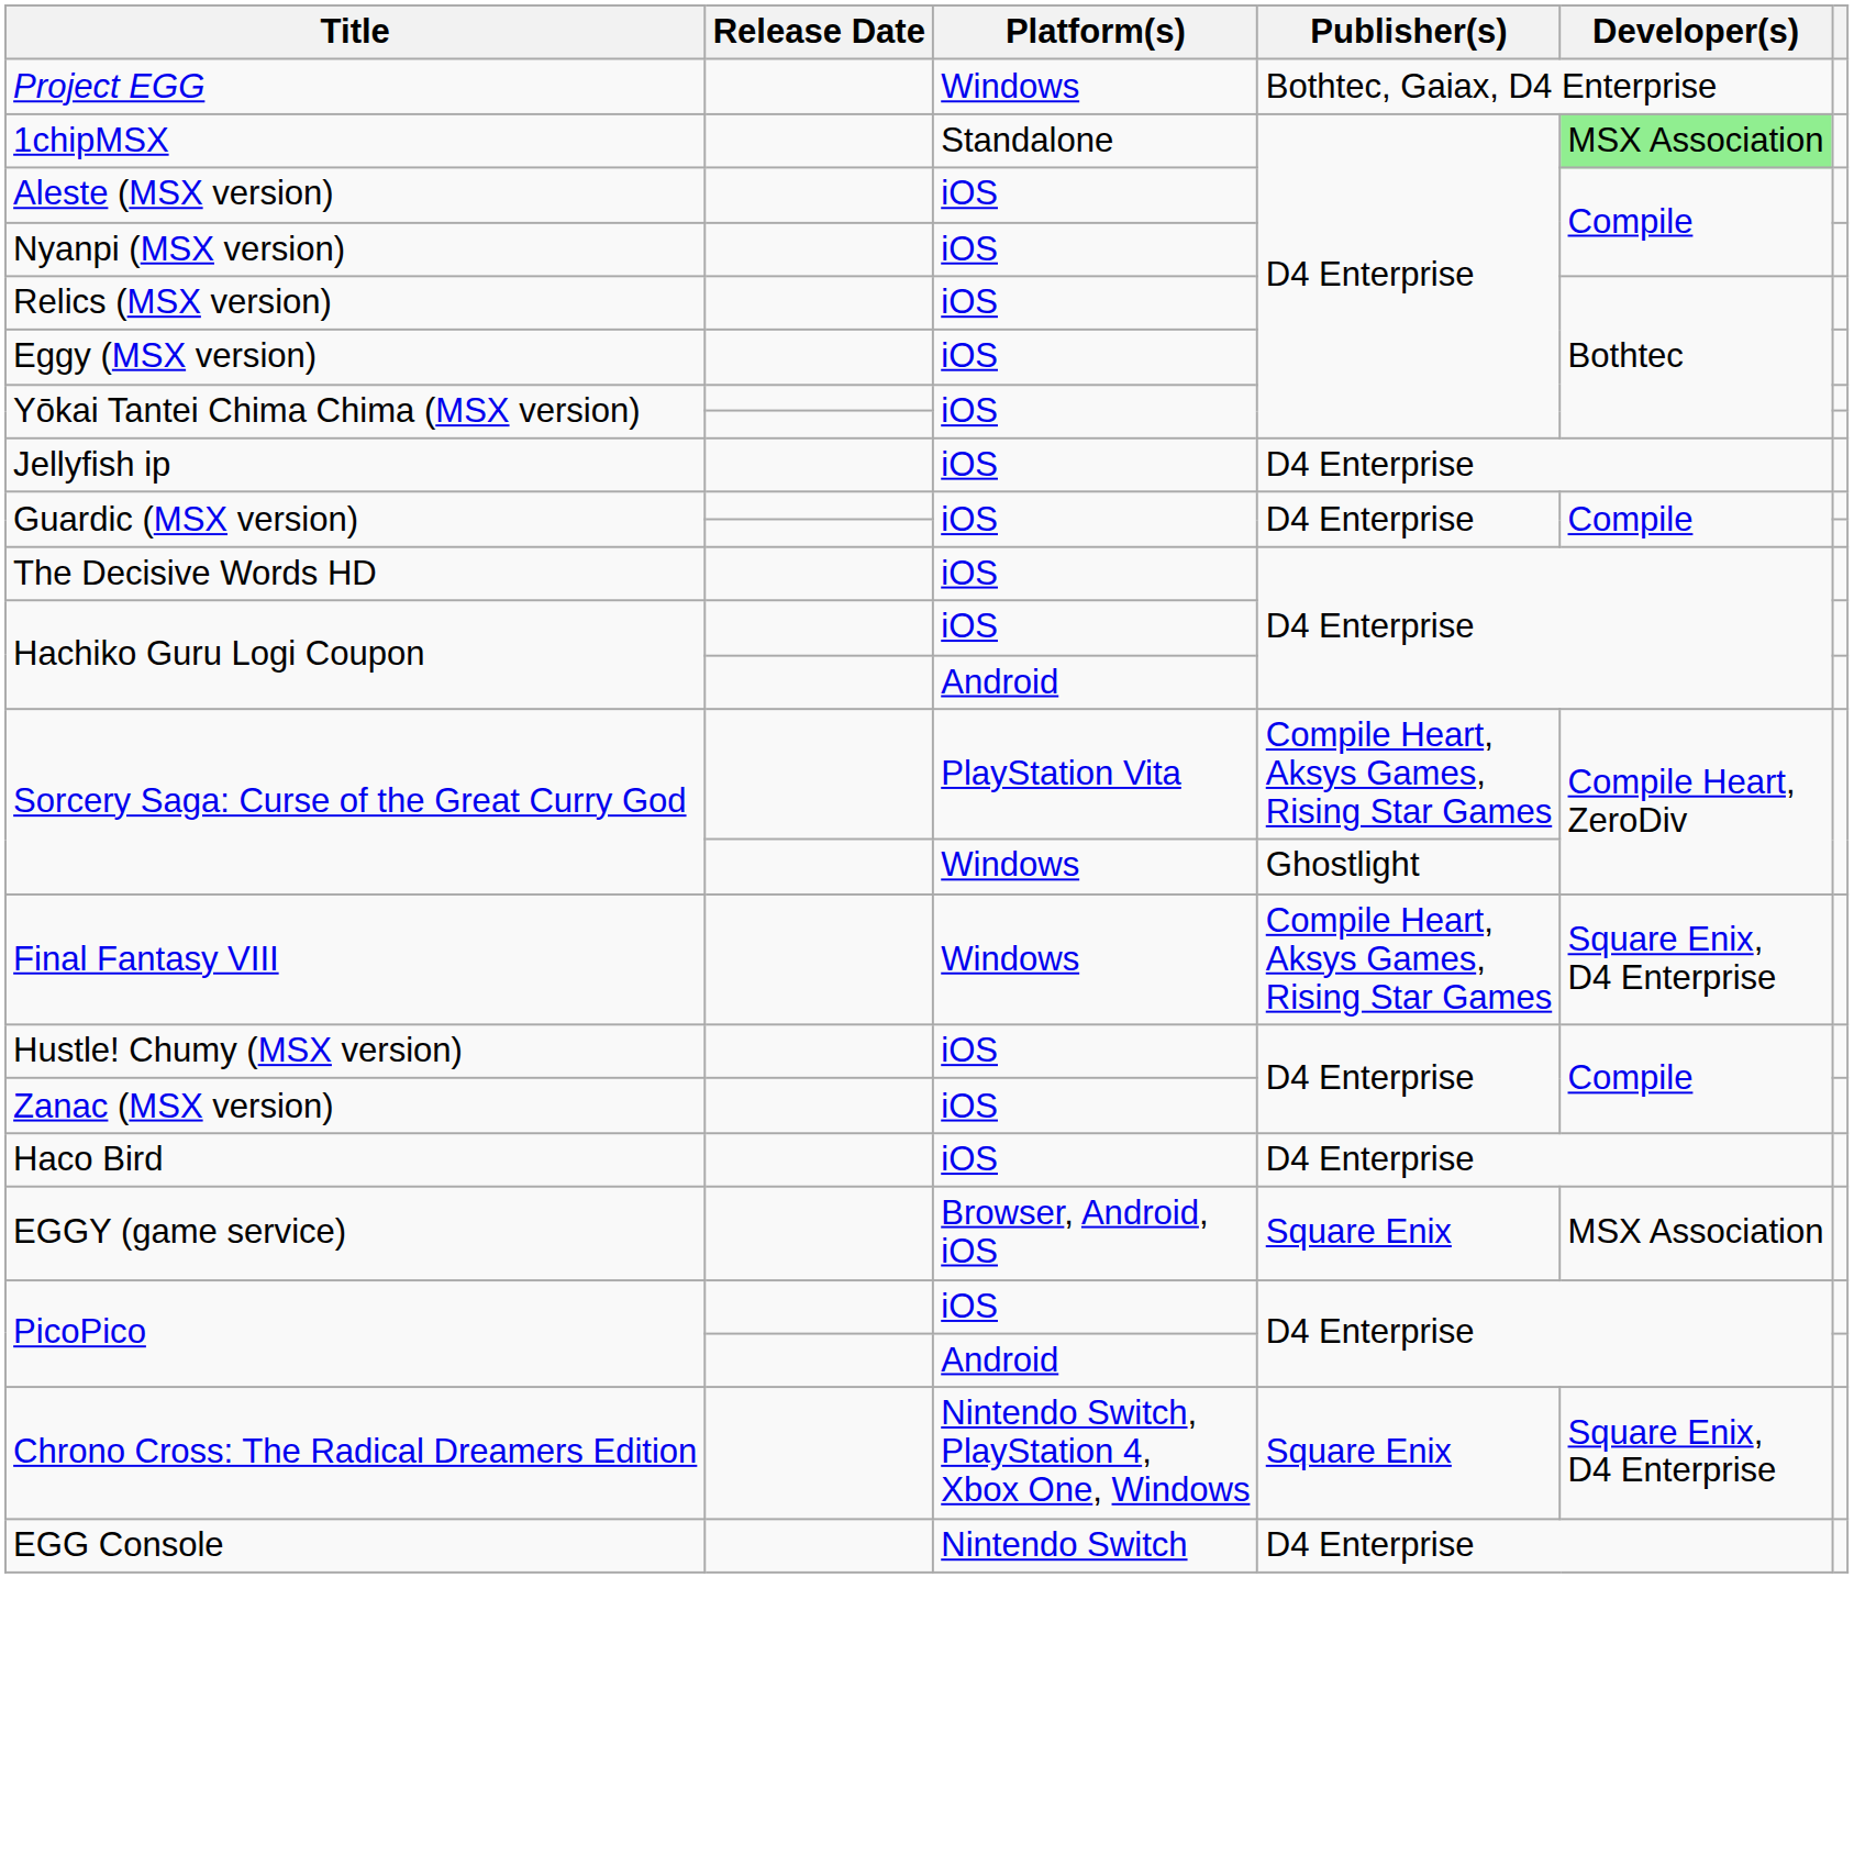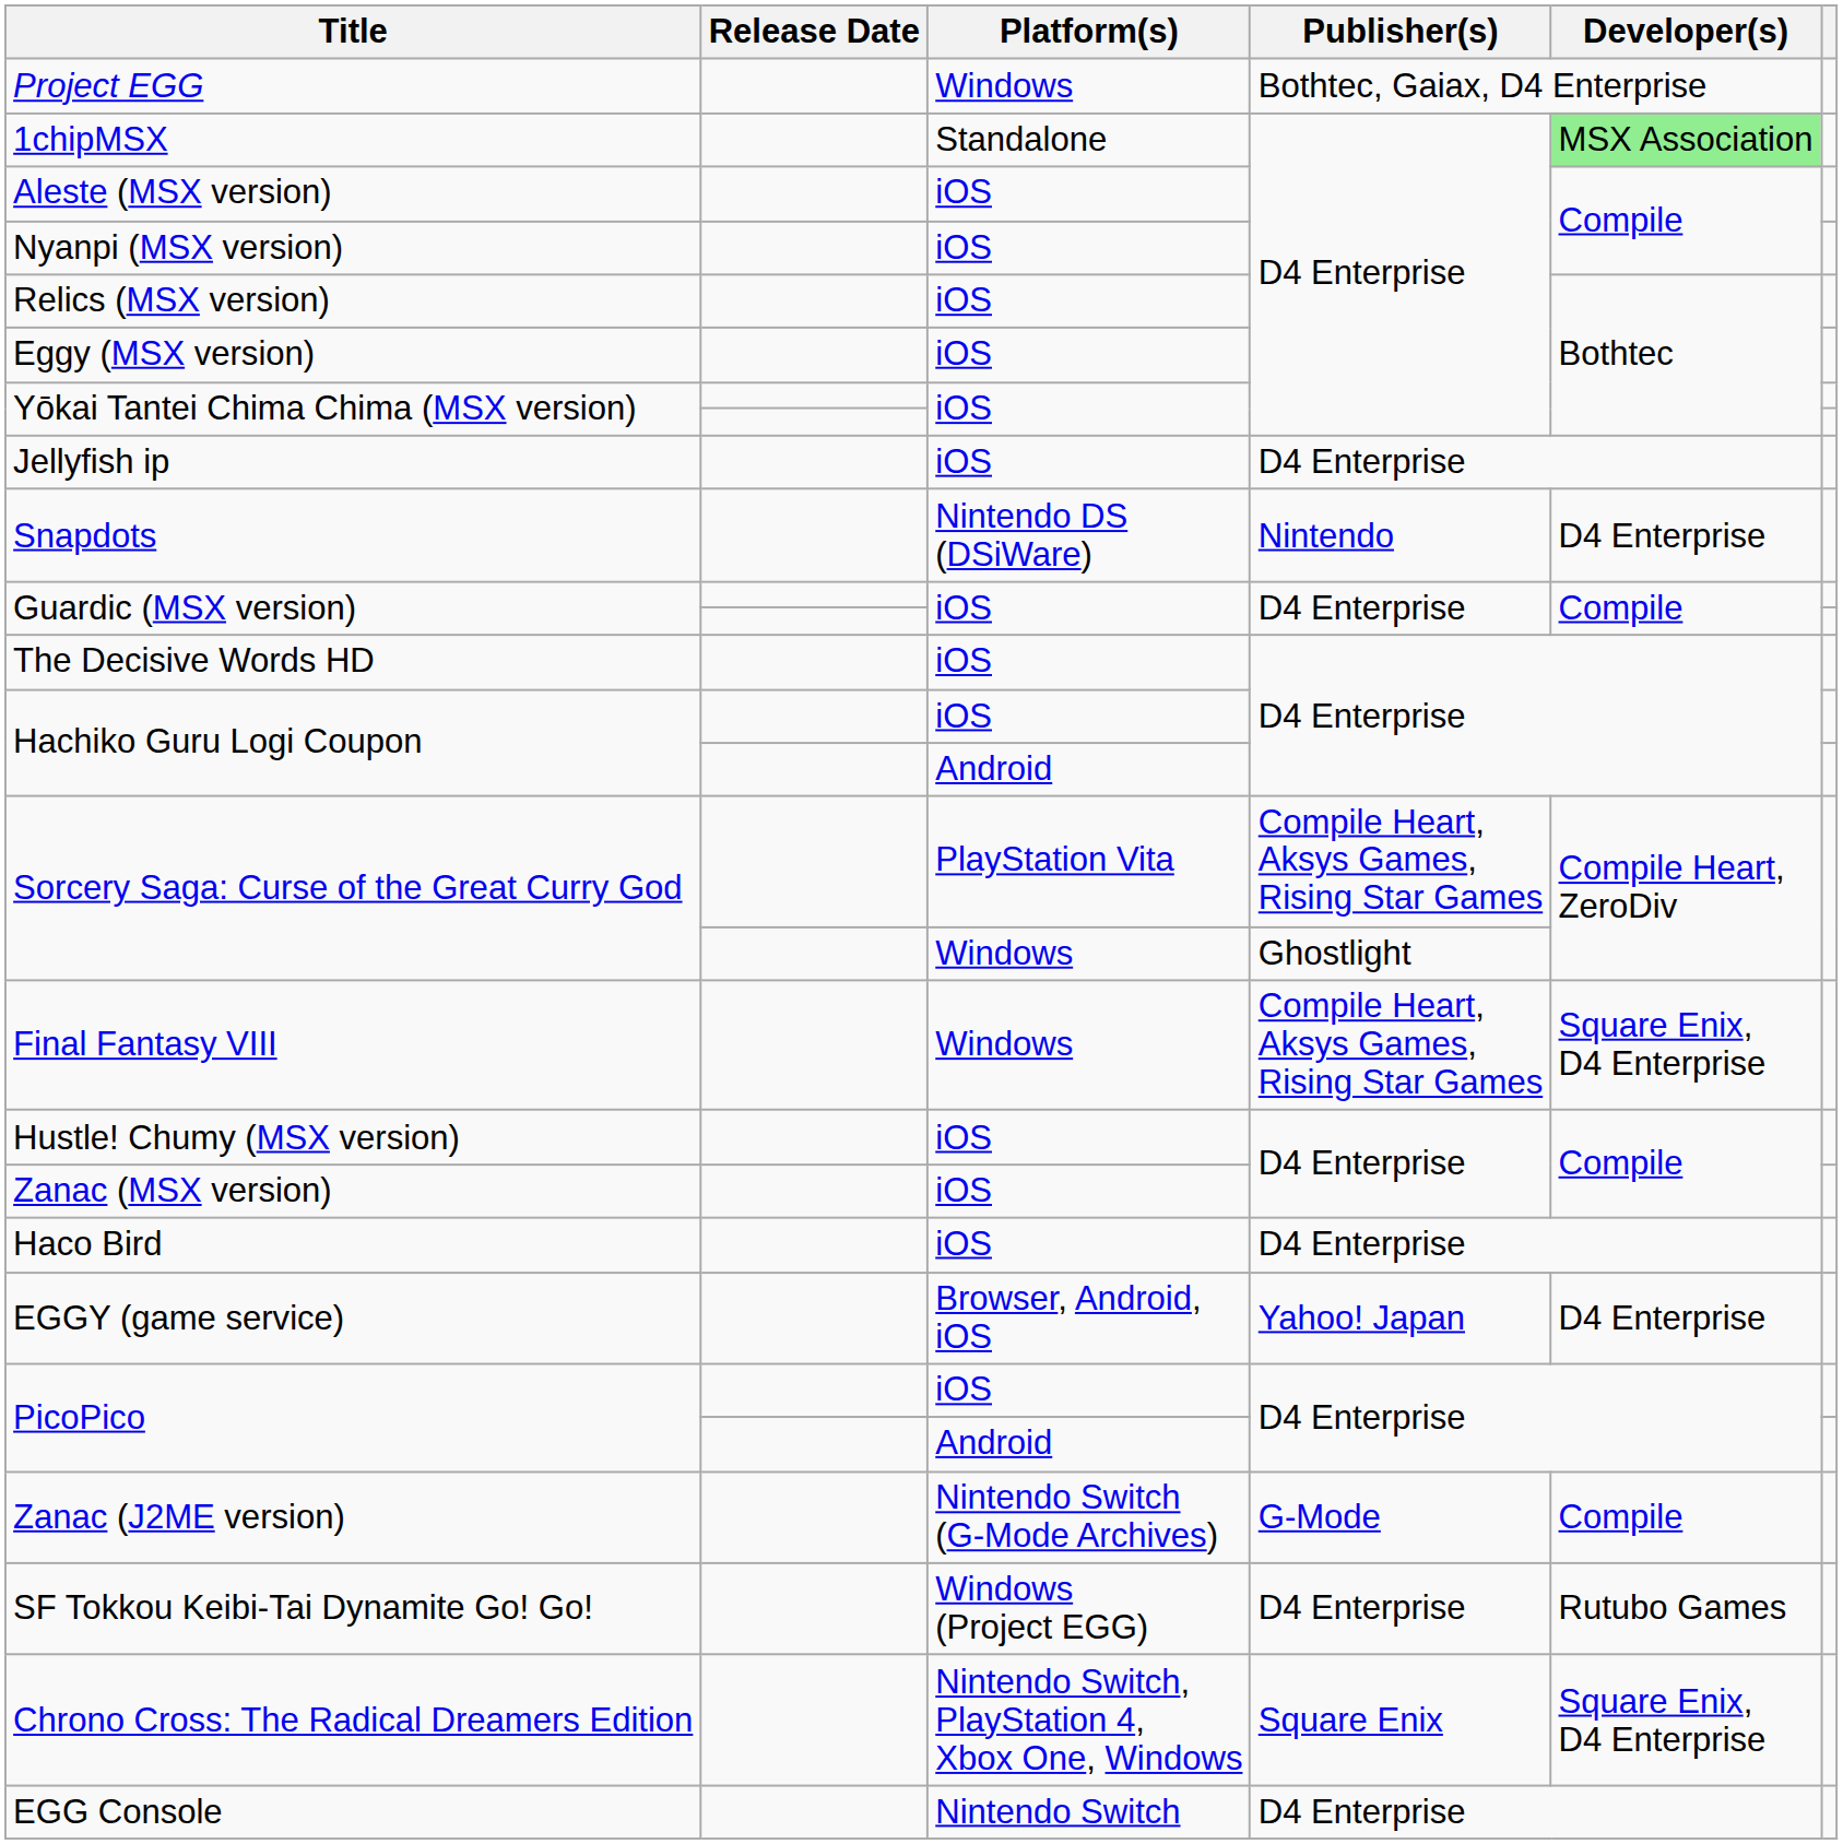 <table class="wikitable sortable mw-collapsible" width="auto">
 <tr>
 <th>Title</th>
 <th>Release Date</th>
 <th>Platform(s)</th>
 <th>Publisher(s)</th>
 <th>Developer(s)</th>
 <th></th>
 </tr>
 <tr>
 <td><em><a href='#'>Project EGG</a></em><em></td>
 <td></td>
 <td><a href='#'>Windows</a></td>
 <td colspan="2">Bothtec, Gaiax, D4 Enterprise</td>
 <td></td>
 </tr>
 <tr>
 <td></em><a href='#'>1chipMSX</a><em></td>
 <td></td>
 <td>Standalone</td>
 <td rowspan="7">D4 Enterprise</td>
 <td style="background: lightgreen;">MSX Association</td>
 <td></td>
 </tr>
 <tr>
 <td></em><a href='#'>Aleste</a><em> </em>(<a href='#'>MSX</a> version)<em></td>
 <td></td>
 <td><a href='#'>iOS</a></td>
 <td rowspan="2"><a href='#'>Compile</a></td>
 <td></td>
 </tr>
 <tr>
 <td></em>Nyanpi (<a href='#'>MSX</a> version)<em></td>
 <td></td>
 <td><a href='#'>iOS</a></td>
 <td></td>
 </tr>
 <tr>
 <td></em>Relics (<a href='#'>MSX</a> version)<em></td>
 <td></td>
 <td><a href='#'>iOS</a></td>
 <td rowspan="4">Bothtec</td>
 <td></td>
 </tr>
 <tr>
 <td></em>Eggy (<a href='#'>MSX</a> version)<em></td>
 <td></td>
 <td><a href='#'>iOS</a></td>
 <td></td>
 </tr>
 <tr>
 <td rowspan="2"></em>Yōkai Tantei Chima Chima (<a href='#'>MSX</a> version)<em></td>
 <td></td>
 <td rowspan="2"><a href='#'>iOS</a></td>
 <td></td>
 </tr>
 <tr>
 <td></td>
 <td></td>
 </tr>
 <tr>
 <td></em>Jellyfish ip<em></td>
 <td></td>
 <td><a href='#'>iOS</a></td>
 <td colspan="2">D4 Enterprise</td>
+<td></td>
+</tr>
+<tr>
+<td></em><a href='#'>Snapdots</a><em></td>
+<td></td>
+<td><a href='#'>Nintendo DS</a><br>(<a href='#'>DSiWare</a>)</td>
+<td><a href='#'>Nintendo</a></td>
+<td>D4 Enterprise</td>
 <td></td>
 </tr>
 <tr>
 <td rowspan="2"></em>Guardic (<a href='#'>MSX</a> version)<em></td>
 <td></td>
 <td rowspan="2"><a href='#'>iOS</a></td>
 <td rowspan="2">D4 Enterprise</td>
 <td rowspan="2"><a href='#'>Compile</a></td>
 <td></td>
 </tr>
 <tr>
 <td></td>
 <td></td>
 </tr>
 <tr>
 <td></em>The Decisive Words HD<em></td>
 <td></td>
 <td><a href='#'>iOS</a></td>
 <td colspan="2" rowspan="3">D4 Enterprise</td>
 <td></td>
 </tr>
 <tr>
 <td rowspan="2"></em>Hachiko Guru Logi Coupon<em></td>
 <td></td>
 <td><a href='#'>iOS</a></td>
 <td></td>
 </tr>
 <tr>
 <td></td>
 <td><a href='#'>Android</a></td>
 <td></td>
 </tr>
 <tr>
 <td rowspan="2"></em><a href='#'>Sorcery Saga: Curse of the Great Curry God</a><em></td>
 <td></td>
 <td><a href='#'>PlayStation Vita</a></td>
 <td><a href='#'>Compile Heart</a>,<br><a href='#'>Aksys Games</a>,<br><a href='#'>Rising Star Games</a></td>
 <td rowspan="2"><a href='#'>Compile Heart</a>,<br>ZeroDiv</td>
 <td rowspan="2"></td>
 </tr>
 <tr>
 <td></td>
 <td><a href='#'>Windows</a></td>
 <td>Ghostlight</td>
 </tr>
 <tr>
 <td></em><a href='#'>Final Fantasy VIII</a><em></td>
 <td></td>
 <td><a href='#'>Windows</a></td>
 <td><a href='#'>Compile Heart</a>,<br><a href='#'>Aksys Games</a>,<br><a href='#'>Rising Star Games</a></td>
 <td><a href='#'>Square Enix</a>,<br>D4 Enterprise</td>
 <td></td>
 </tr>
 <tr>
 <td></em>Hustle! Chumy (<a href='#'>MSX</a> version)<em></td>
 <td></td>
 <td><a href='#'>iOS</a></td>
 <td rowspan="2">D4 Enterprise</td>
 <td rowspan="2"><a href='#'>Compile</a></td>
 <td></td>
 </tr>
 <tr>
 <td></em><a href='#'>Zanac</a><em> </em>(<a href='#'>MSX</a> version)<em></td>
 <td></td>
 <td><a href='#'>iOS</a></td>
 <td></td>
 </tr>
 <tr>
 <td></em>Haco Bird<em></td>
 <td></td>
 <td><a href='#'>iOS</a></td>
 <td colspan="2">D4 Enterprise</td>
 <td></td>
 </tr>
 <tr>
 <td></em>EGGY (game service)<em></td>
 <td></td>
 <td><a href='#'>Browser</a>, <a href='#'>Android</a>,<br><a href='#'>iOS</a></td>
-<td><a href='#'>Square Enix</a></td>
-<td>MSX Association</td>
+<td><a href='#'>Yahoo! Japan</a></td>
+<td>D4 Enterprise</td>
 <td></td>
 </tr>
 <tr>
 <td rowspan="2"></em><a href='#'>PicoPico</a><em></td>
 <td></td>
 <td><a href='#'>iOS</a></td>
 <td colspan="2" rowspan="2">D4 Enterprise</td>
 <td></td>
 </tr>
 <tr>
 <td></td>
 <td><a href='#'>Android</a></td>
+<td></td>
+</tr>
+<tr>
+<td></em><a href='#'>Zanac</a><em> </em>(<a href='#'>J2ME</a> version)<em></td>
+<td></td>
+<td><a href='#'>Nintendo Switch</a><br>(<a href='#'>G-Mode Archives</a>)</td>
+<td><a href='#'>G-Mode</a></td>
+<td><a href='#'>Compile</a></td>
+<td></td>
+</tr>
+<tr>
+<td></em>SF Tokkou Keibi-Tai Dynamite Go! Go!<em></td>
+<td></td>
+<td><a href='#'>Windows</a><br>(Project EGG)</td>
+<td>D4 Enterprise</td>
+<td>Rutubo Games</td>
 <td></td>
 </tr>
 <tr>
 <td></em><a href='#'>Chrono Cross: The Radical Dreamers Edition</a><em></td>
 <td></td>
 <td><a href='#'>Nintendo Switch</a>,<br><a href='#'>PlayStation 4</a>,<br><a href='#'>Xbox One</a>, <a href='#'>Windows</a></td>
 <td><a href='#'>Square Enix</a></td>
 <td><a href='#'>Square Enix</a>,<br>D4 Enterprise</td>
 <td></td>
 </tr>
 <tr>
 <td></em>EGG Console<em></td>
 <td></td>
 <td><a href='#'>Nintendo Switch</a></td>
 <td colspan="2">D4 Enterprise</td>
 <td></td>
 </tr>
 </table>
